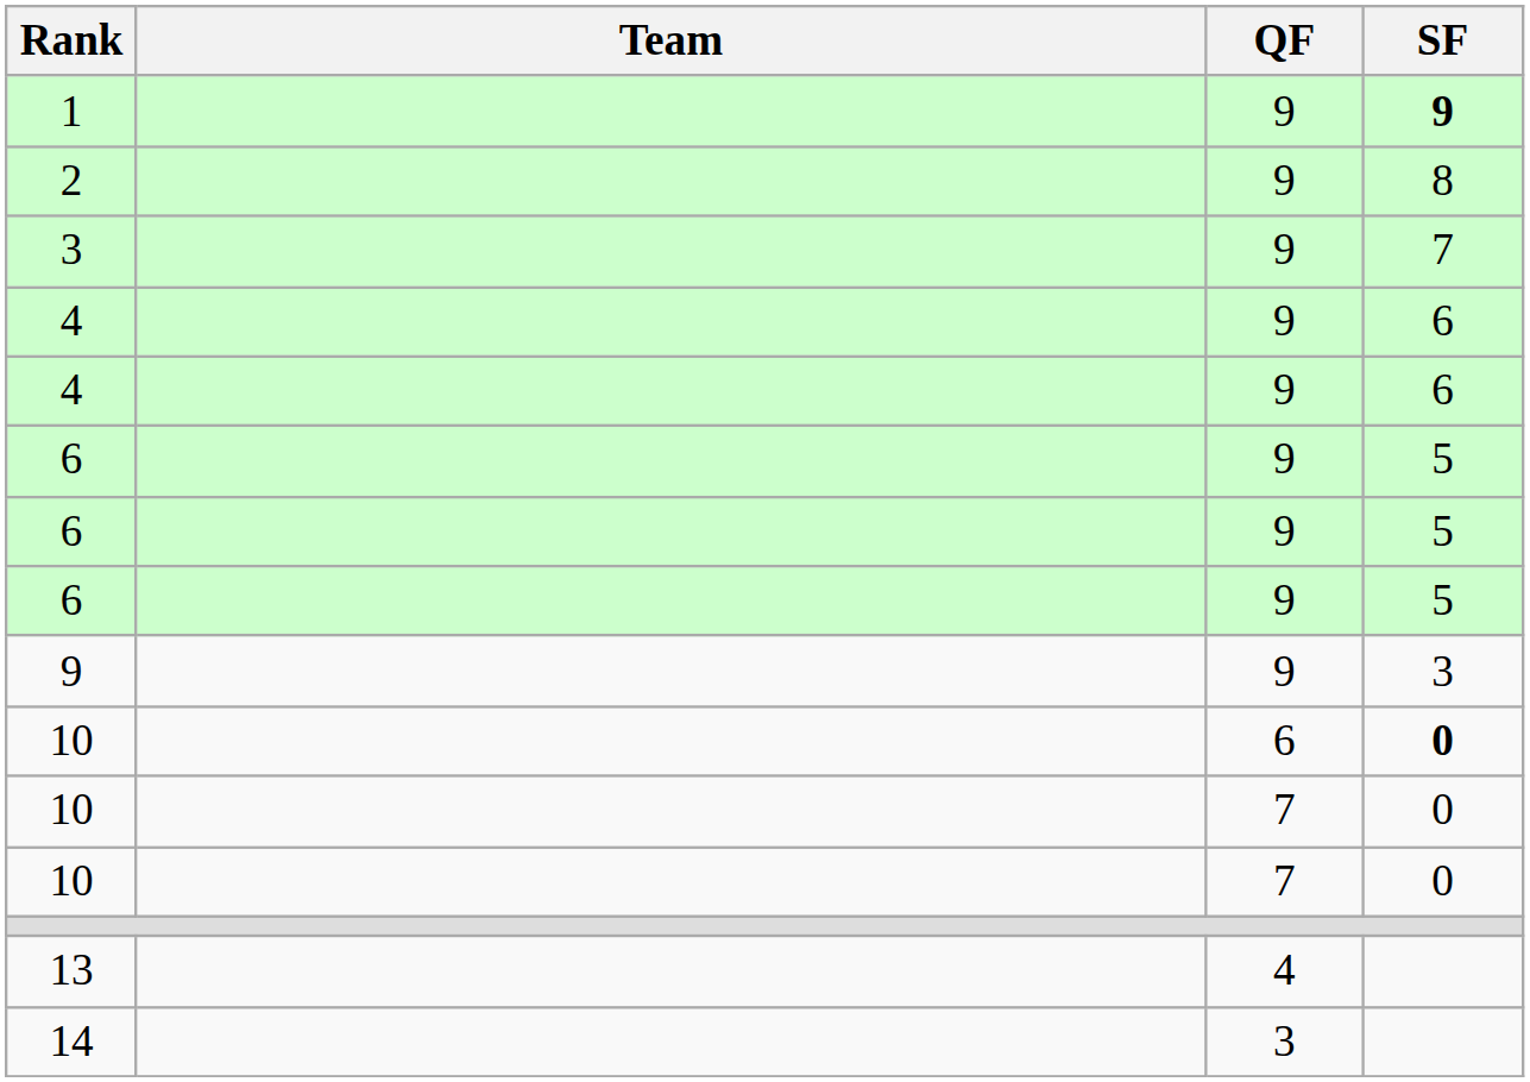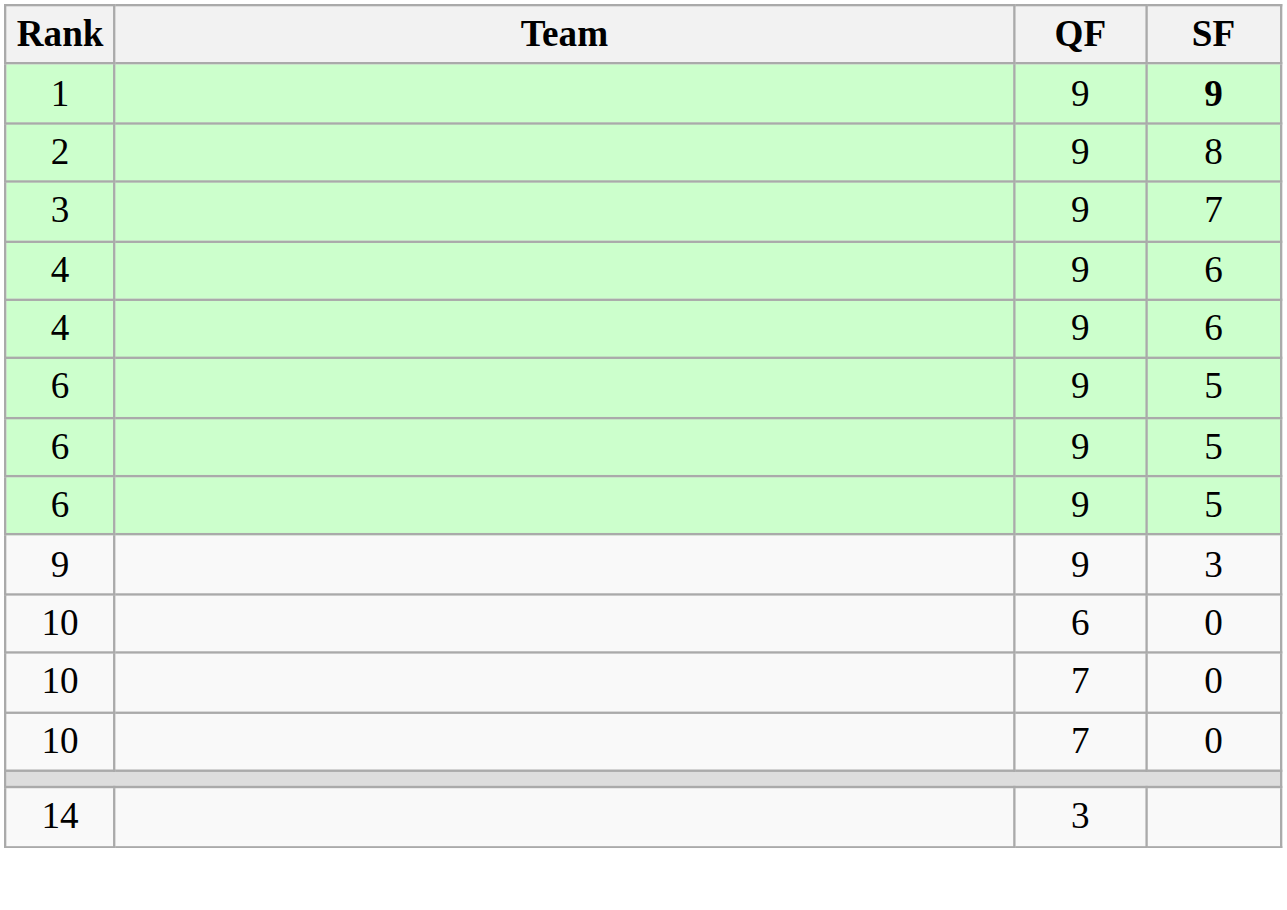 <table class=wikitable style="text-align:center">
 <tr>
 <th width=40>Rank</th>
 <th width=380>Team</th>
 <th width=50>QF</th>
 <th width=50>SF</th>
 </tr>
 <tr bgcolor="ccffcc">
 <td>1</td>
 <td align=left></td>
 <td>9</td>
 <td><strong>9</strong></td>
 </tr>
 <tr bgcolor="ccffcc">
 <td>2</td>
 <td align=left></td>
 <td>9</td>
 <td>8</td>
 </tr>
 <tr bgcolor="ccffcc">
 <td>3</td>
 <td align=left></td>
 <td>9</td>
 <td>7</td>
 </tr>
 <tr bgcolor="ccffcc">
 <td>4</td>
 <td align=left></td>
 <td>9</td>
 <td>6</td>
 </tr>
 <tr bgcolor="ccffcc">
 <td>4</td>
 <td align=left></td>
 <td>9</td>
 <td>6</td>
 </tr>
 <tr bgcolor="ccffcc">
 <td>6</td>
 <td align=left></td>
 <td>9</td>
 <td>5</td>
 </tr>
 <tr bgcolor="ccffcc">
 <td>6</td>
 <td align=left></td>
 <td>9</td>
 <td>5</td>
 </tr>
 <tr bgcolor="ccffcc">
 <td>6</td>
 <td align=left></td>
 <td>9</td>
 <td>5</td>
 </tr>
 <tr>
 <td>9</td>
 <td align=left></td>
 <td>9</td>
 <td>3</td>
 </tr>
 <tr>
 <td>10</td>
 <td align=left></td>
 <td>6</td>
-<td><strong>0</strong></td>
+<td>0</td>
 </tr>
 <tr>
 <td>10</td>
 <td align=left></td>
 <td>7</td>
 <td>0</td>
 </tr>
 <tr>
 <td>10</td>
 <td align=left></td>
 <td>7</td>
 <td>0</td>
 </tr>
 <tr bgcolor=#DDDDDD>
 <td colspan=4></td>
 </tr>
 <tr>
-<td>13</td>
-<td align=left></td>
-<td>4</td>
-<td></td>
-</tr>
-<tr>
 <td>14</td>
 <td align=left></td>
 <td>3</td>
 <td></td>
 </tr>
 </table>
